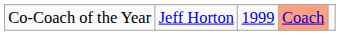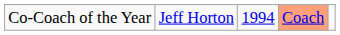 <table class="wikitable" style="text-align:center;">
 <tr>
 </tr>
 <tr>
 <td>Co-Coach of the Year</td>
 <td><a href='#'>Jeff Horton</a></td>
-<td><a href='#'>1999</a></td>
+<td><a href='#'>1994</a></td>
 <td style="background: lightsalmon;"><a href='#'>Coach</a></td>
 <td></td>
 </tr>
 </table>
